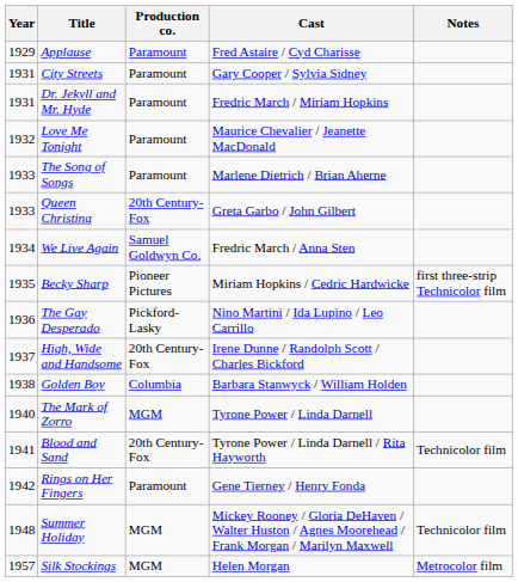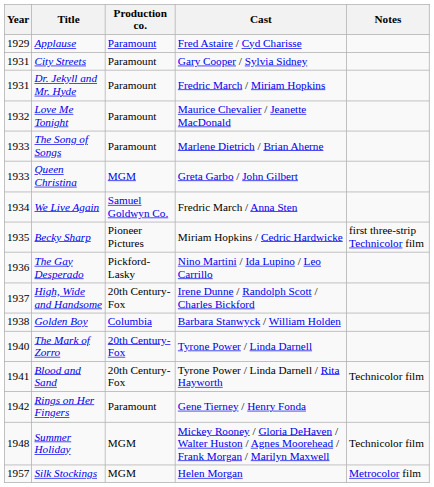 <table class="wikitable sortable">
 <tr>
 <th>Year</th>
 <th>Title</th>
 <th>Production co.</th>
 <th>Cast</th>
 <th>Notes</th>
 </tr>
 <tr>
 <td>1929</td>
 <td><em><a href='#'>Applause</a></em></td>
 <td><a href='#'>Paramount</a></td>
 <td><a href='#'>Fred Astaire</a> / <a href='#'>Cyd Charisse</a></td>
 <td></td>
 </tr>
 <tr>
 <td>1931</td>
 <td><em><a href='#'>City Streets</a></em></td>
 <td>Paramount</td>
 <td><a href='#'>Gary Cooper</a> / <a href='#'>Sylvia Sidney</a></td>
 <td></td>
 </tr>
 <tr>
 <td>1931</td>
 <td><em><a href='#'>Dr. Jekyll and Mr. Hyde</a></em></td>
 <td>Paramount</td>
 <td><a href='#'>Fredric March</a> / <a href='#'>Miriam Hopkins</a></td>
 <td></td>
 </tr>
 <tr>
 <td>1932</td>
 <td><em><a href='#'>Love Me Tonight</a></em></td>
 <td>Paramount</td>
 <td><a href='#'>Maurice Chevalier</a> / <a href='#'>Jeanette MacDonald</a></td>
 <td></td>
 </tr>
 <tr>
 <td>1933</td>
 <td><em><a href='#'>The Song of Songs</a></em></td>
 <td>Paramount</td>
 <td><a href='#'>Marlene Dietrich</a> / <a href='#'>Brian Aherne</a></td>
 <td></td>
 </tr>
 <tr>
 <td>1933</td>
 <td><em><a href='#'>Queen Christina</a></em></td>
-<td><a href='#'>20th Century-Fox</a></td>
+<td><a href='#'>MGM</a></td>
 <td><a href='#'>Greta Garbo</a> / <a href='#'>John Gilbert</a></td>
 <td></td>
 </tr>
 <tr>
 <td>1934</td>
 <td><em><a href='#'>We Live Again</a></em></td>
 <td><a href='#'>Samuel Goldwyn Co.</a></td>
 <td>Fredric March / <a href='#'>Anna Sten</a></td>
 <td></td>
 </tr>
 <tr>
 <td>1935</td>
 <td><em><a href='#'>Becky Sharp</a></em></td>
 <td>Pioneer Pictures</td>
 <td>Miriam Hopkins / <a href='#'>Cedric Hardwicke</a></td>
 <td>first three-strip <a href='#'>Technicolor</a> film</td>
 </tr>
 <tr>
 <td>1936</td>
 <td><em><a href='#'>The Gay Desperado</a></em></td>
 <td>Pickford-Lasky</td>
 <td><a href='#'>Nino Martini</a> / <a href='#'>Ida Lupino</a> / <a href='#'>Leo Carrillo</a></td>
 <td></td>
 </tr>
 <tr>
 <td>1937</td>
 <td><em><a href='#'>High, Wide and Handsome</a></em></td>
 <td>20th Century-Fox</td>
 <td><a href='#'>Irene Dunne</a> / <a href='#'>Randolph Scott</a> / <a href='#'>Charles Bickford</a></td>
 <td></td>
 </tr>
 <tr>
 <td>1938</td>
 <td><em><a href='#'>Golden Boy</a></em></td>
 <td><a href='#'>Columbia</a></td>
 <td><a href='#'>Barbara Stanwyck</a> / <a href='#'>William Holden</a></td>
 <td></td>
 </tr>
 <tr>
 <td>1940</td>
 <td><em><a href='#'>The Mark of Zorro</a></em></td>
-<td><a href='#'>MGM</a></td>
+<td><a href='#'>20th Century-Fox</a></td>
 <td><a href='#'>Tyrone Power</a> / <a href='#'>Linda Darnell</a></td>
 <td></td>
 </tr>
 <tr>
 <td>1941</td>
 <td><em><a href='#'>Blood and Sand</a></em></td>
 <td>20th Century-Fox</td>
 <td>Tyrone Power / Linda Darnell / <a href='#'>Rita Hayworth</a></td>
 <td>Technicolor film</td>
 </tr>
 <tr>
 <td>1942</td>
 <td><em><a href='#'>Rings on Her Fingers</a></em></td>
 <td>Paramount</td>
 <td><a href='#'>Gene Tierney</a> / <a href='#'>Henry Fonda</a></td>
 <td></td>
 </tr>
 <tr>
 <td>1948</td>
 <td><em><a href='#'>Summer Holiday</a></em></td>
 <td>MGM</td>
 <td><a href='#'>Mickey Rooney</a> / <a href='#'>Gloria DeHaven</a> / <a href='#'>Walter Huston</a> / <a href='#'>Agnes Moorehead</a> / <a href='#'>Frank Morgan</a> / <a href='#'>Marilyn Maxwell</a></td>
 <td>Technicolor film</td>
 </tr>
 <tr>
 <td>1957</td>
 <td><em><a href='#'>Silk Stockings</a></em></td>
 <td>MGM</td>
 <td><a href='#'>Helen Morgan</a></td>
 <td><a href='#'>Metrocolor</a> film</td>
 </tr>
 </table>
